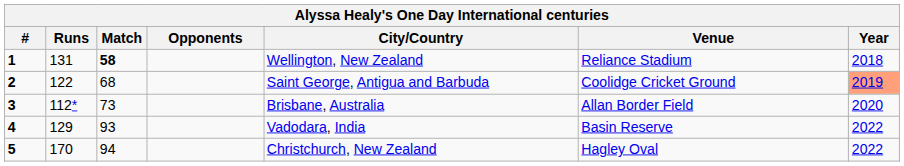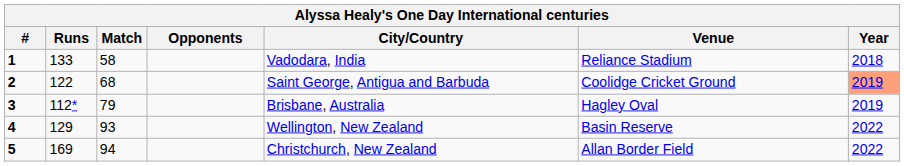 <table class="wikitable">
 <tr>
 <th colspan="7">Alyssa Healy's One Day International centuries</th>
 </tr>
 <tr>
 <th style="width:40px;">#</th>
 <th style="width:50px;">Runs</th>
 <th style="width:50px;">Match</th>
 <th style="width:125px;">Opponents</th>
 <th style="width:350px;">City/Country</th>
 <th style="width:300px;">Venue</th>
 <th style="width:50px;">Year</th>
 </tr>
 <tr>
 <td><strong>1</strong></td>
-<td>131</td>
-<td><strong>58</strong></td>
+<td>133</td>
+<td>58</td>
 <td></td>
-<td> <a href='#'>Wellington</a>, <a href='#'>New Zealand</a></td>
+<td> <a href='#'>Vadodara</a>, <a href='#'>India</a></td>
 <td><a href='#'>Reliance Stadium</a></td>
 <td><a href='#'>2018</a></td>
 </tr>
 <tr>
 <td><strong>2</strong></td>
 <td>122</td>
 <td>68</td>
 <td></td>
 <td> <a href='#'>Saint George</a>, <a href='#'>Antigua and Barbuda</a></td>
 <td><a href='#'>Coolidge Cricket Ground</a></td>
 <td style="background: lightsalmon;"><a href='#'>2019</a></td>
 </tr>
 <tr>
 <td><strong>3</strong></td>
 <td>112<a href='#'>*</a></td>
-<td>73</td>
+<td>79</td>
 <td></td>
 <td> <a href='#'>Brisbane</a>, <a href='#'>Australia</a></td>
-<td><a href='#'>Allan Border Field</a></td>
-<td><a href='#'>2020</a></td>
+<td><a href='#'>Hagley Oval</a></td>
+<td><a href='#'>2019</a></td>
 </tr>
 <tr>
 <td><strong>4</strong></td>
 <td>129</td>
 <td>93</td>
 <td></td>
-<td> <a href='#'>Vadodara</a>, <a href='#'>India</a></td>
+<td> <a href='#'>Wellington</a>, <a href='#'>New Zealand</a></td>
 <td><a href='#'>Basin Reserve</a></td>
 <td><a href='#'>2022</a></td>
 </tr>
 <tr>
 <td><strong>5</strong></td>
-<td>170</td>
+<td>169</td>
 <td>94</td>
 <td></td>
 <td> <a href='#'>Christchurch</a>, <a href='#'>New Zealand</a></td>
-<td><a href='#'>Hagley Oval</a></td>
+<td><a href='#'>Allan Border Field</a></td>
 <td><a href='#'>2022</a></td>
 </tr>
 </table>
